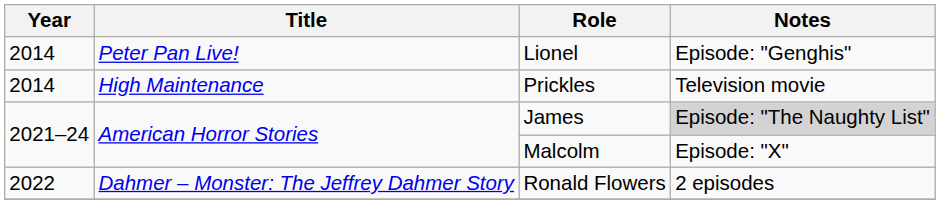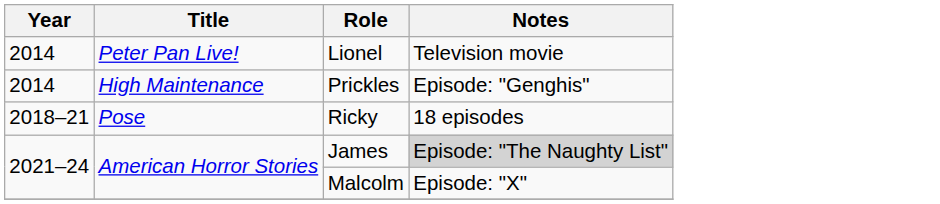 <table class="wikitable sortable">
 <tr>
 <th>Year</th>
 <th>Title</th>
 <th>Role</th>
 <th>Notes</th>
 </tr>
 <tr>
 <td>2014</td>
 <td><em><a href='#'>Peter Pan Live!</a></em></td>
 <td>Lionel</td>
-<td>Episode: "Genghis"</td>
+<td>Television movie</td>
 </tr>
 <tr>
 <td>2014</td>
 <td><em><a href='#'>High Maintenance</a></em></td>
 <td>Prickles</td>
-<td>Television movie</td>
+<td>Episode: "Genghis"</td>
+</tr>
+<tr>
+<td>2018–21</td>
+<td><em><a href='#'>Pose</a></em></td>
+<td>Ricky</td>
+<td>18 episodes</td>
 </tr>
 <tr>
 <td rowspan="2">2021–24</td>
 <td rowspan="2"><em><a href='#'>American Horror Stories</a></em></td>
 <td>James</td>
 <td style="background: lightgrey;">Episode: "The Naughty List"</td>
 </tr>
 <tr>
 <td>Malcolm</td>
 <td>Episode: "X"</td>
 </tr>
 <tr>
-<td>2022</td>
-<td><em><a href='#'>Dahmer – Monster: The Jeffrey Dahmer Story</a></em></td>
-<td>Ronald Flowers</td>
-<td>2 episodes</td>
-</tr>
-<tr>
 </tr>
 </table>
